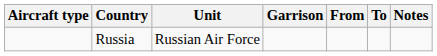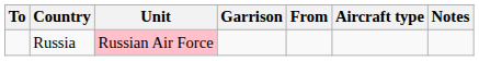 <table class="wikitable">
 <tr>
-<th>Aircraft type</th>
+<th>To</th>
 <th>Country</th>
 <th>Unit</th>
 <th>Garrison</th>
 <th>From</th>
-<th>To</th>
+<th>Aircraft type</th>
 <th>Notes</th>
 </tr>
 <tr>
 <td></td>
 <td>Russia</td>
-<td>Russian Air Force</td>
+<td style="background: pink;">Russian Air Force</td>
 <td></td>
 <td></td>
 <td></td>
 <td></td>
 </tr>
 </table>
